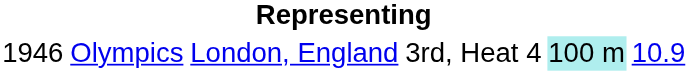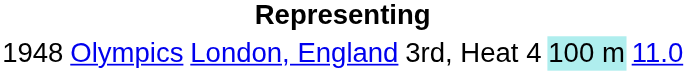 <table>
 <tr>
 <th colspan="6">Representing </th>
 </tr>
 <tr>
-<td>1946</td>
+<td>1948</td>
 <td><a href='#'>Olympics</a></td>
 <td><a href='#'>London, England</a></td>
 <td>3rd, Heat 4</td>
 <td style="background: paleturquoise;">100 m</td>
-<td><a href='#'>10.9</a></td>
+<td><a href='#'>11.0</a></td>
 </tr>
 </table>
